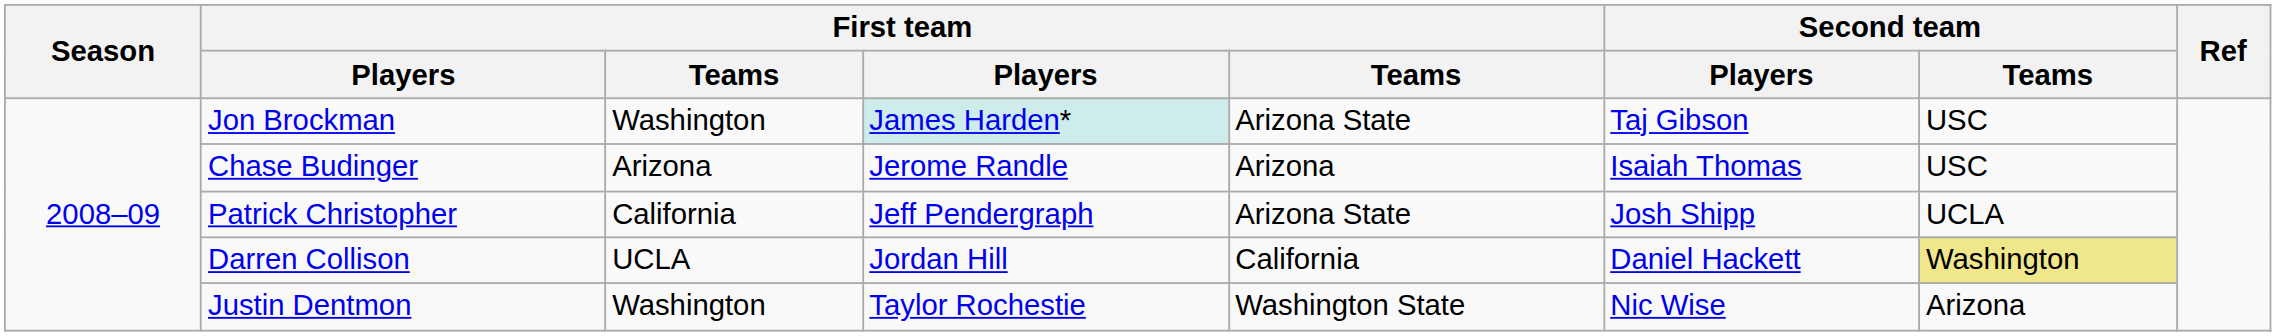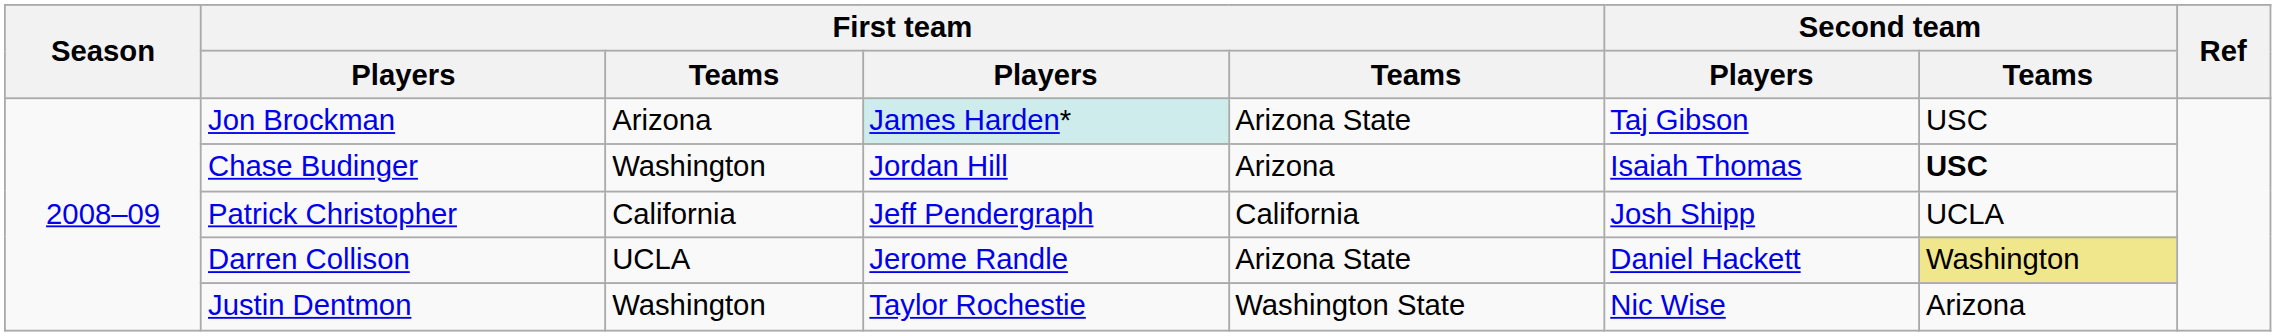 <table class="wikitable" style="width:98%">
 <tr>
 <th rowspan=2>Season</th>
 <th colspan=4>First team</th>
 <th colspan=2>Second team</th>
 <th rowspan=2>Ref</th>
 </tr>
 <tr>
 <th>Players</th>
 <th>Teams</th>
 <th>Players</th>
 <th>Teams</th>
 <th>Players</th>
 <th>Teams</th>
 </tr>
 <tr>
 <td rowspan=5 style="text-align:center;"><a href='#'>2008–09</a></td>
 <td><a href='#'>Jon Brockman</a></td>
-<td>Washington</td>
+<td>Arizona</td>
 <td style="background:#cfecec;"><a href='#'>James Harden</a>*</td>
 <td>Arizona State</td>
 <td><a href='#'>Taj Gibson</a></td>
 <td>USC</td>
 <td rowspan=5 style="text-align:center;"></td>
 </tr>
 <tr>
 <td><a href='#'>Chase Budinger</a></td>
-<td>Arizona</td>
-<td><a href='#'>Jerome Randle</a></td>
+<td>Washington</td>
+<td><a href='#'>Jordan Hill</a></td>
 <td>Arizona</td>
 <td><a href='#'>Isaiah Thomas</a></td>
-<td>USC</td>
+<td><strong>USC</strong></td>
 </tr>
 <tr>
 <td><a href='#'>Patrick Christopher</a></td>
 <td>California</td>
 <td><a href='#'>Jeff Pendergraph</a></td>
-<td>Arizona State</td>
+<td>California</td>
 <td><a href='#'>Josh Shipp</a></td>
 <td>UCLA</td>
 </tr>
 <tr>
 <td><a href='#'>Darren Collison</a></td>
 <td>UCLA</td>
-<td><a href='#'>Jordan Hill</a></td>
-<td>California</td>
+<td><a href='#'>Jerome Randle</a></td>
+<td>Arizona State</td>
 <td><a href='#'>Daniel Hackett</a></td>
 <td style="background: khaki;">Washington</td>
 </tr>
 <tr>
 <td><a href='#'>Justin Dentmon</a></td>
 <td>Washington</td>
 <td><a href='#'>Taylor Rochestie</a></td>
 <td>Washington State</td>
 <td><a href='#'>Nic Wise</a></td>
 <td>Arizona</td>
 </tr>
 </table>
